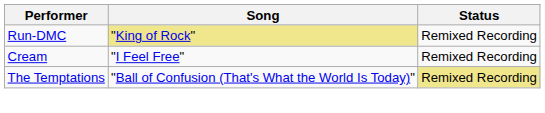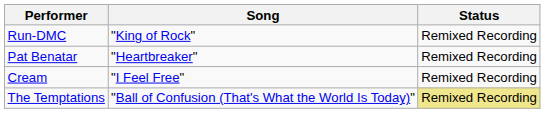 <table class="wikitable" style="font-size: 85%">
 <tr>
 <th>Performer</th>
 <th>Song</th>
 <th>Status</th>
 </tr>
 <tr>
 <td> <a href='#'>Run-DMC</a></td>
-<td style="background: khaki;">"<a href='#'>King of Rock</a>"</td>
+<td>"<a href='#'>King of Rock</a>"</td>
+<td>Remixed Recording</td>
+</tr>
+<tr>
+<td> <a href='#'>Pat Benatar</a></td>
+<td>"<a href='#'>Heartbreaker</a>"</td>
 <td>Remixed Recording</td>
 </tr>
 <tr>
 <td> <a href='#'>Cream</a></td>
 <td>"<a href='#'>I Feel Free</a>"</td>
 <td>Remixed Recording</td>
 </tr>
 <tr>
 <td> <a href='#'>The Temptations</a></td>
 <td>"<a href='#'>Ball of Confusion (That's What the World Is Today)</a>"</td>
 <td style="background: khaki;">Remixed Recording</td>
 </tr>
 </table>
